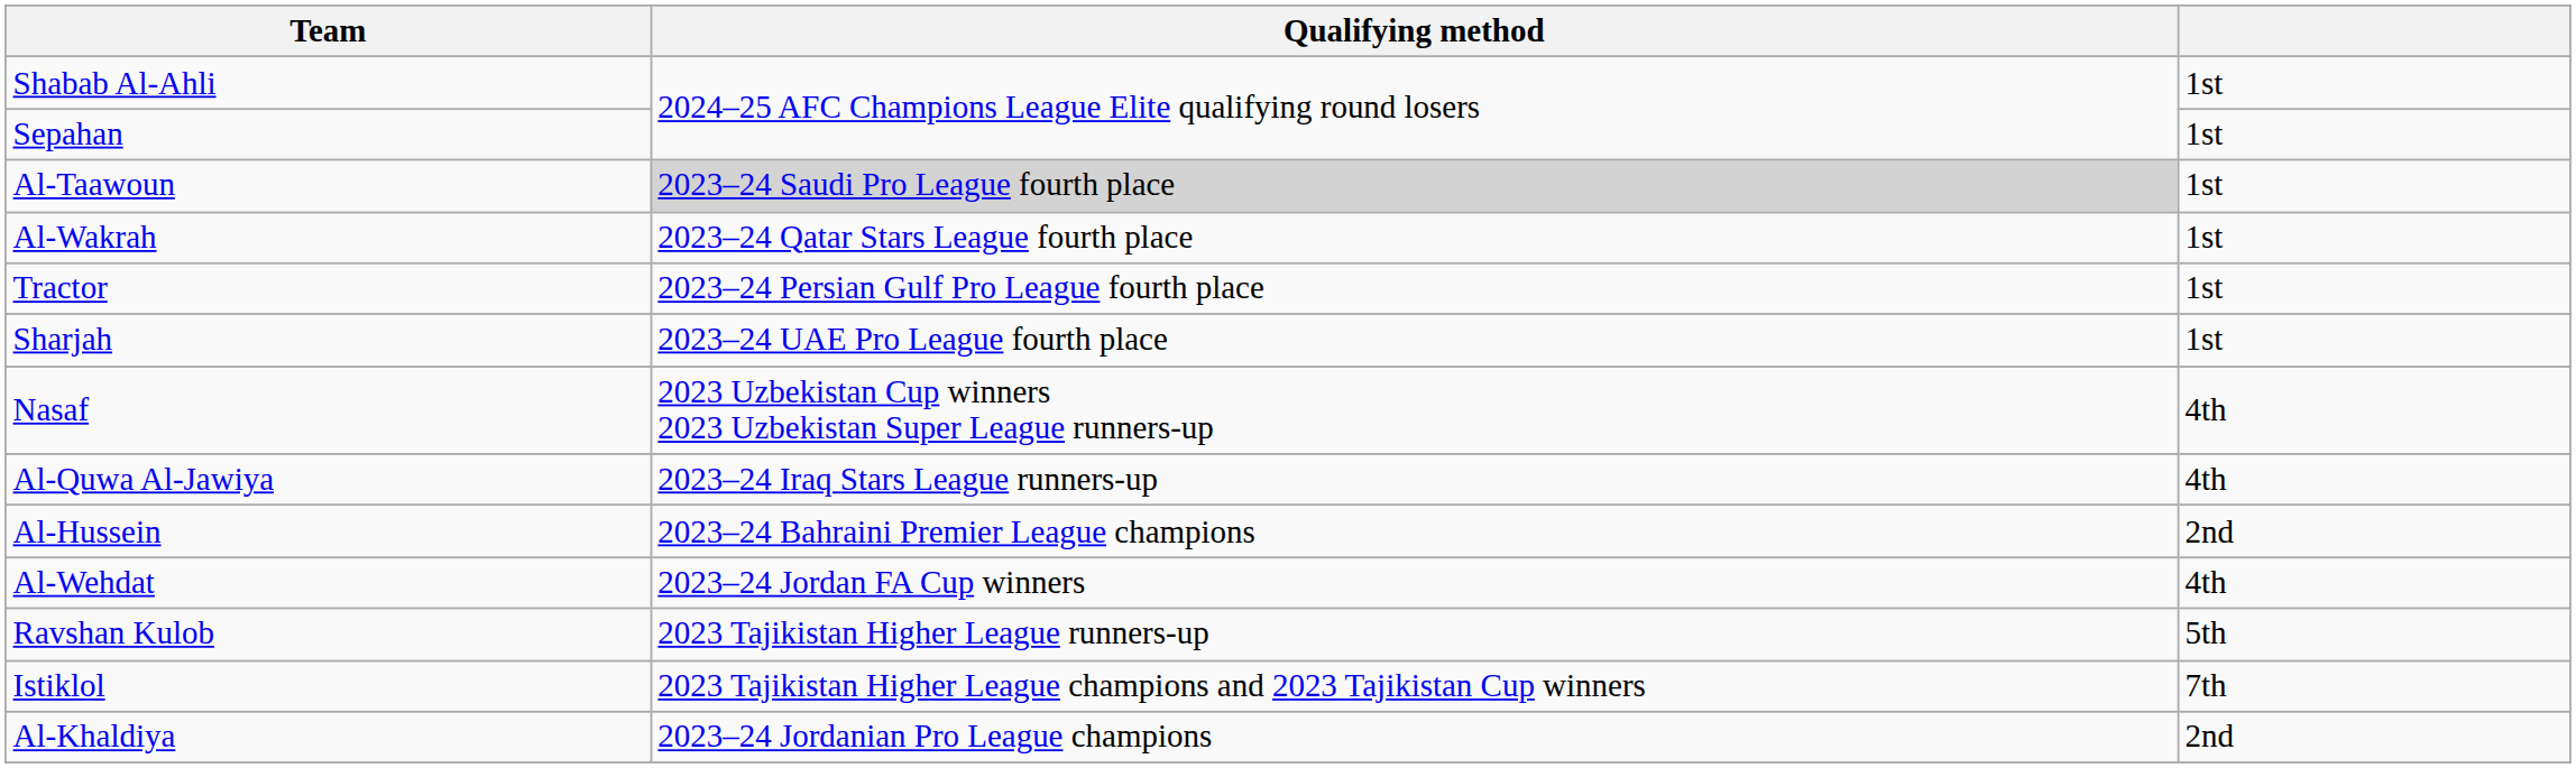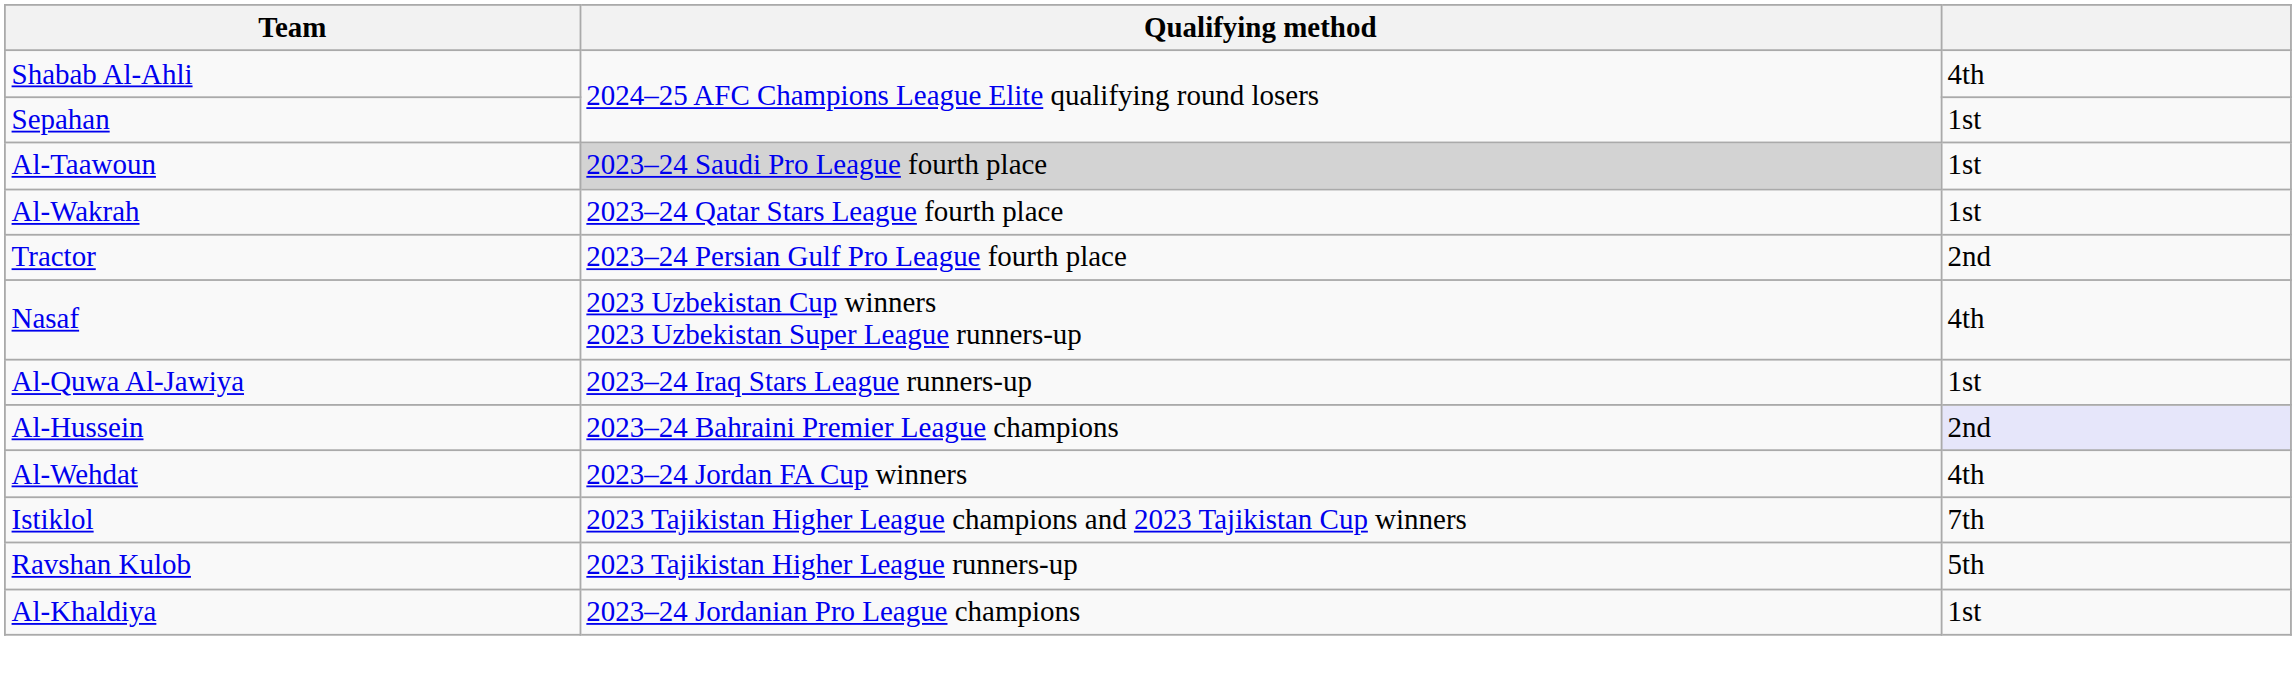 <table class="wikitable" style="table-layout:fixed;width:100%;">
 <tr>
 <th width=25%>Team</th>
 <th width=60%>Qualifying method</th>
 <th width=15%> </th>
 </tr>
 <tr>
 <td> <a href='#'>Shabab Al-Ahli</a></td>
 <td rowspan=2><a href='#'>2024–25 AFC Champions League Elite</a> qualifying round losers</td>
-<td>1st</td>
+<td>4th </td>
 </tr>
 <tr>
 <td> <a href='#'>Sepahan</a></td>
 <td>1st</td>
 </tr>
 <tr>
 <td> <a href='#'>Al-Taawoun</a></td>
 <td style="background: lightgrey;"><a href='#'>2023–24 Saudi Pro League</a> fourth place</td>
 <td>1st</td>
 </tr>
 <tr>
 <td> <a href='#'>Al-Wakrah</a></td>
 <td><a href='#'>2023–24 Qatar Stars League</a> fourth place</td>
 <td>1st</td>
 </tr>
 <tr>
 <td> <a href='#'>Tractor</a></td>
 <td><a href='#'>2023–24 Persian Gulf Pro League</a> fourth place</td>
-<td>1st</td>
-</tr>
-<tr>
-<td> <a href='#'>Sharjah</a></td>
-<td><a href='#'>2023–24 UAE Pro League</a> fourth place</td>
-<td>1st</td>
+<td>2nd </td>
 </tr>
 <tr>
 <td> <a href='#'>Nasaf</a></td>
 <td><a href='#'>2023 Uzbekistan Cup</a> winners<br><a href='#'>2023 Uzbekistan Super League</a> runners-up</td>
 <td>4th </td>
 </tr>
 <tr>
 <td> <a href='#'>Al-Quwa Al-Jawiya</a></td>
 <td><a href='#'>2023–24 Iraq Stars League</a> runners-up</td>
-<td>4th </td>
+<td>1st</td>
 </tr>
 <tr>
 <td> <a href='#'>Al-Hussein</a></td>
 <td><a href='#'>2023–24 Bahraini Premier League</a> champions</td>
-<td>2nd </td>
+<td style="background: lavender;">2nd </td>
 </tr>
 <tr>
 <td> <a href='#'>Al-Wehdat</a></td>
 <td><a href='#'>2023–24 Jordan FA Cup</a> winners</td>
 <td>4th </td>
 </tr>
 <tr>
+<td> <a href='#'>Istiklol</a></td>
+<td><a href='#'>2023 Tajikistan Higher League</a> champions and <a href='#'>2023 Tajikistan Cup</a> winners</td>
+<td>7th </td>
+</tr>
+<tr>
 <td> <a href='#'>Ravshan Kulob</a></td>
 <td><a href='#'>2023 Tajikistan Higher League</a> runners-up</td>
 <td>5th </td>
 </tr>
 <tr>
-<td> <a href='#'>Istiklol</a></td>
-<td><a href='#'>2023 Tajikistan Higher League</a> champions and <a href='#'>2023 Tajikistan Cup</a> winners</td>
-<td>7th </td>
-</tr>
-<tr>
 <td> <a href='#'>Al-Khaldiya</a></td>
 <td><a href='#'>2023–24 Jordanian Pro League</a> champions</td>
-<td>2nd </td>
+<td>1st</td>
 </tr>
 </table>
